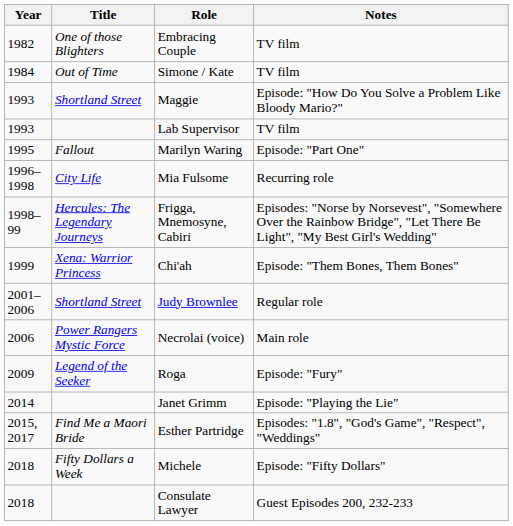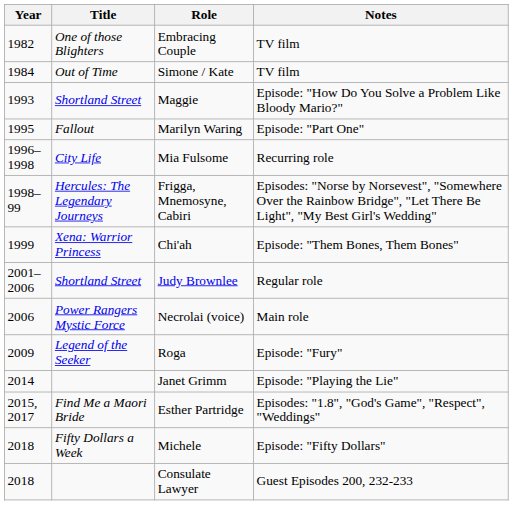 <table class="wikitable sortable">
 <tr>
 <th>Year</th>
 <th>Title</th>
 <th>Role</th>
 <th class="unsortable">Notes</th>
 </tr>
 <tr>
 <td>1982</td>
 <td><em>One of those Blighters</em></td>
 <td>Embracing Couple</td>
 <td>TV film</td>
 </tr>
 <tr>
 <td>1984</td>
 <td><em>Out of Time</em></td>
 <td>Simone / Kate</td>
 <td>TV film</td>
 </tr>
 <tr>
 <td>1993</td>
 <td><em><a href='#'>Shortland Street</a></em></td>
 <td>Maggie</td>
 <td>Episode: "How Do You Solve a Problem Like Bloody Mario?"</td>
-</tr>
-<tr>
-<td>1993</td>
-<td><em></em></td>
-<td>Lab Supervisor</td>
-<td>TV film</td>
 </tr>
 <tr>
 <td>1995</td>
 <td><em>Fallout</em></td>
 <td>Marilyn Waring</td>
 <td>Episode: "Part One"</td>
 </tr>
 <tr>
 <td>1996–1998</td>
 <td><em><a href='#'>City Life</a></em></td>
 <td>Mia Fulsome</td>
 <td>Recurring role</td>
 </tr>
 <tr>
 <td>1998–99</td>
 <td><em><a href='#'>Hercules: The Legendary Journeys</a></em></td>
 <td>Frigga, Mnemosyne, Cabiri</td>
 <td>Episodes: "Norse by Norsevest", "Somewhere Over the Rainbow Bridge", "Let There Be Light", "My Best Girl's Wedding"</td>
 </tr>
 <tr>
 <td>1999</td>
 <td><em><a href='#'>Xena: Warrior Princess</a></em></td>
 <td>Chi'ah</td>
 <td>Episode: "Them Bones, Them Bones"</td>
 </tr>
 <tr>
 <td>2001–2006</td>
 <td><em><a href='#'>Shortland Street</a></em></td>
 <td><a href='#'>Judy Brownlee</a></td>
 <td>Regular role</td>
 </tr>
 <tr>
 <td>2006</td>
 <td><em><a href='#'>Power Rangers Mystic Force</a></em></td>
 <td>Necrolai (voice)</td>
 <td>Main role</td>
 </tr>
 <tr>
 <td>2009</td>
 <td><em><a href='#'>Legend of the Seeker</a></em></td>
 <td>Roga</td>
 <td>Episode: "Fury"</td>
 </tr>
 <tr>
 <td>2014</td>
 <td><em></em></td>
 <td>Janet Grimm</td>
 <td>Episode: "Playing the Lie"</td>
 </tr>
 <tr>
 <td>2015, 2017</td>
 <td><em>Find Me a Maori Bride</em></td>
 <td>Esther Partridge</td>
 <td>Episodes: "1.8", "God's Game", "Respect", "Weddings"</td>
 </tr>
 <tr>
 <td>2018</td>
 <td><em>Fifty Dollars a Week</em></td>
 <td>Michele</td>
 <td>Episode: "Fifty Dollars"</td>
 </tr>
 <tr>
 <td>2018</td>
 <td><em></em></td>
 <td>Consulate Lawyer</td>
 <td>Guest Episodes 200, 232-233</td>
 </tr>
 </table>
